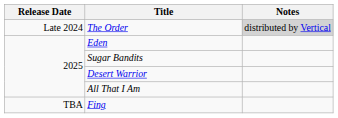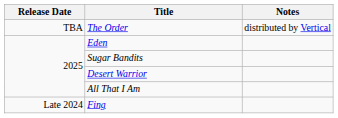 <table class="wikitable sortable">
 <tr>
 <th style="width:125px;">Release Date</th>
 <th style="width:250px;">Title</th>
 <th>Notes</th>
 </tr>
 <tr>
-<td style="text-align:right;">Late 2024</td>
+<td style="text-align:right;">TBA</td>
 <td><em><a href='#'>The Order</a></em></td>
-<td style="background: lightgrey;">distributed by <a href='#'>Vertical</a></td>
+<td>distributed by <a href='#'>Vertical</a></td>
 </tr>
 <tr>
 <td rowspan="4" style="text-align:right;">2025</td>
 <td><em><a href='#'>Eden</a></em></td>
 <td></td>
 </tr>
 <tr>
 <td><em>Sugar Bandits</em></td>
 <td></td>
 </tr>
 <tr>
 <td><em><a href='#'>Desert Warrior</a></em></td>
 <td></td>
 </tr>
 <tr>
 <td><em>All That I Am</em></td>
 <td></td>
 </tr>
 <tr>
-<td style="text-align:right;">TBA</td>
+<td style="text-align:right;">Late 2024</td>
 <td><em><a href='#'>Fing</a></em></td>
 <td></td>
 </tr>
 </table>
